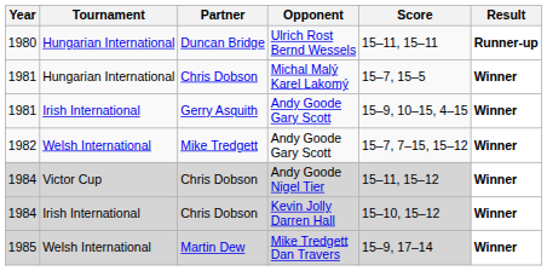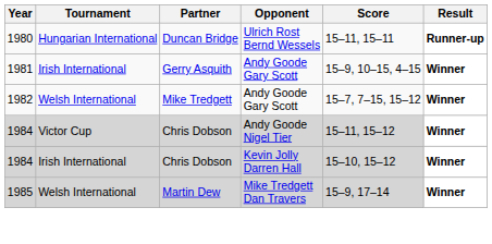 <table class="sortable wikitable" style="font-size: 90%;">
 <tr>
 <th>Year</th>
 <th>Tournament</th>
 <th>Partner</th>
 <th>Opponent</th>
 <th>Score</th>
 <th>Result</th>
 </tr>
 <tr>
 <td align="center">1980</td>
 <td><a href='#'>Hungarian International</a></td>
 <td> <a href='#'>Duncan Bridge</a></td>
 <td> <a href='#'>Ulrich Rost</a><br> <a href='#'>Bernd Wessels</a></td>
 <td>15–11, 15–11</td>
 <td style="text-align:left; background:white"> <strong>Runner-up</strong></td>
-</tr>
-<tr>
-<td align="center">1981</td>
-<td>Hungarian International</td>
-<td> <a href='#'>Chris Dobson</a></td>
-<td> <a href='#'>Michal Malý</a><br> <a href='#'>Karel Lakomý</a></td>
-<td>15–7, 15–5</td>
-<td style="text-align:left; background:white"> <strong>Winner</strong></td>
 </tr>
 <tr>
 <td align="center">1981</td>
 <td><a href='#'>Irish International</a></td>
 <td> <a href='#'>Gerry Asquith</a></td>
 <td> <a href='#'>Andy Goode</a><br> <a href='#'>Gary Scott</a></td>
 <td>15–9, 10–15, 4–15</td>
 <td style="text-align:left; background:white"> <strong>Winner</strong></td>
 </tr>
 <tr>
 <td align="center">1982</td>
 <td><a href='#'>Welsh International</a></td>
 <td> <a href='#'>Mike Tredgett</a></td>
 <td> Andy Goode<br> Gary Scott</td>
 <td>15–7, 7–15, 15–12</td>
 <td style="text-align:left; background:white"> <strong>Winner</strong></td>
 </tr>
 <tr style="background:#D5D5D5">
 <td align="center">1984</td>
 <td>Victor Cup</td>
 <td> Chris Dobson</td>
 <td> Andy Goode<br> <a href='#'>Nigel Tier</a></td>
 <td>15–11, 15–12</td>
 <td style="text-align:left; background:white"> <strong>Winner</strong></td>
 </tr>
 <tr style="background:#D5D5D5">
 <td align="center">1984</td>
 <td>Irish International</td>
 <td> Chris Dobson</td>
 <td> <a href='#'>Kevin Jolly</a><br> <a href='#'>Darren Hall</a></td>
 <td>15–10, 15–12</td>
 <td style="text-align:left; background:white"> <strong>Winner</strong></td>
 </tr>
 <tr style="background:#D5D5D5">
 <td align="center">1985</td>
 <td>Welsh International</td>
 <td> <a href='#'>Martin Dew</a></td>
 <td> <a href='#'>Mike Tredgett</a><br> <a href='#'>Dan Travers</a></td>
 <td>15–9, 17–14</td>
 <td style="text-align:left; background:white"> <strong>Winner</strong></td>
 </tr>
 </table>
